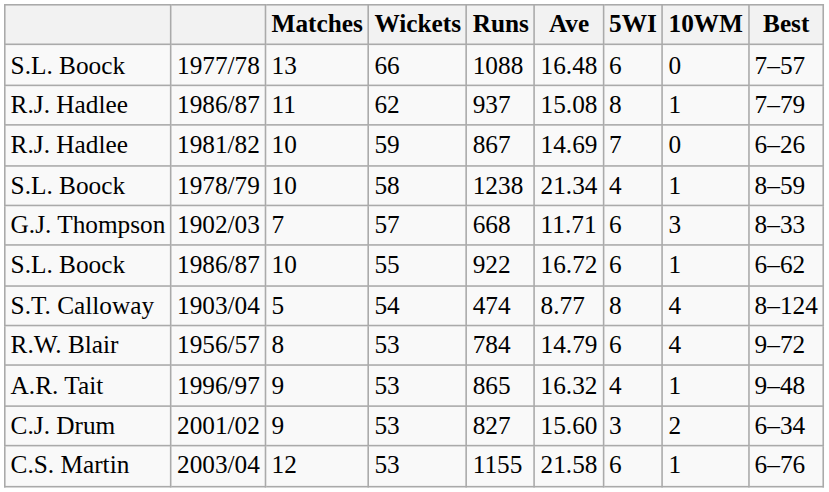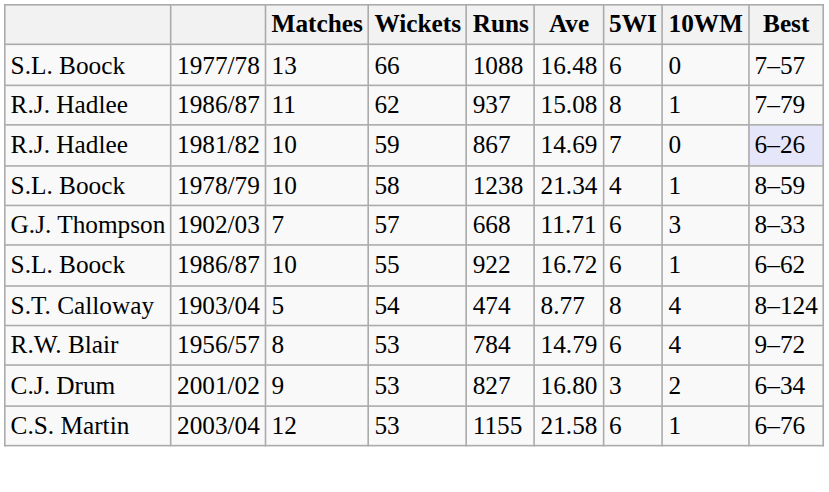 <table class="wikitable">
 <tr>
 <th></th>
 <th></th>
 <th>Matches</th>
 <th>Wickets</th>
 <th>Runs</th>
 <th>Ave</th>
 <th>5WI</th>
 <th>10WM</th>
 <th>Best</th>
 </tr>
 <tr>
 <td>S.L. Boock</td>
 <td>1977/78</td>
 <td>13</td>
 <td>66</td>
 <td>1088</td>
 <td>16.48</td>
 <td>6</td>
 <td>0</td>
 <td>7–57</td>
 </tr>
 <tr>
 <td>R.J. Hadlee</td>
 <td>1986/87</td>
 <td>11</td>
 <td>62</td>
 <td>937</td>
 <td>15.08</td>
 <td>8</td>
 <td>1</td>
 <td>7–79</td>
 </tr>
 <tr>
 <td>R.J. Hadlee</td>
 <td>1981/82</td>
 <td>10</td>
 <td>59</td>
 <td>867</td>
 <td>14.69</td>
 <td>7</td>
 <td>0</td>
-<td>6–26</td>
+<td style="background: lavender;">6–26</td>
 </tr>
 <tr>
 <td>S.L. Boock</td>
 <td>1978/79</td>
 <td>10</td>
 <td>58</td>
 <td>1238</td>
 <td>21.34</td>
 <td>4</td>
 <td>1</td>
 <td>8–59</td>
 </tr>
 <tr>
 <td>G.J. Thompson</td>
 <td>1902/03</td>
 <td>7</td>
 <td>57</td>
 <td>668</td>
 <td>11.71</td>
 <td>6</td>
 <td>3</td>
 <td>8–33</td>
 </tr>
 <tr>
 <td>S.L. Boock</td>
 <td>1986/87</td>
 <td>10</td>
 <td>55</td>
 <td>922</td>
 <td>16.72</td>
 <td>6</td>
 <td>1</td>
 <td>6–62</td>
 </tr>
 <tr>
 <td>S.T. Calloway</td>
 <td>1903/04</td>
 <td>5</td>
 <td>54</td>
 <td>474</td>
 <td>8.77</td>
 <td>8</td>
 <td>4</td>
 <td>8–124</td>
 </tr>
 <tr>
 <td>R.W. Blair</td>
 <td>1956/57</td>
 <td>8</td>
 <td>53</td>
 <td>784</td>
 <td>14.79</td>
 <td>6</td>
 <td>4</td>
 <td>9–72</td>
 </tr>
 <tr>
-<td>A.R. Tait</td>
-<td>1996/97</td>
-<td>9</td>
-<td>53</td>
-<td>865</td>
-<td>16.32</td>
-<td>4</td>
-<td>1</td>
-<td>9–48</td>
-</tr>
-<tr>
 <td>C.J. Drum</td>
 <td>2001/02</td>
 <td>9</td>
 <td>53</td>
 <td>827</td>
-<td>15.60</td>
+<td>16.80</td>
 <td>3</td>
 <td>2</td>
 <td>6–34</td>
 </tr>
 <tr>
 <td>C.S. Martin</td>
 <td>2003/04</td>
 <td>12</td>
 <td>53</td>
 <td>1155</td>
 <td>21.58</td>
 <td>6</td>
 <td>1</td>
 <td>6–76</td>
 </tr>
 </table>
